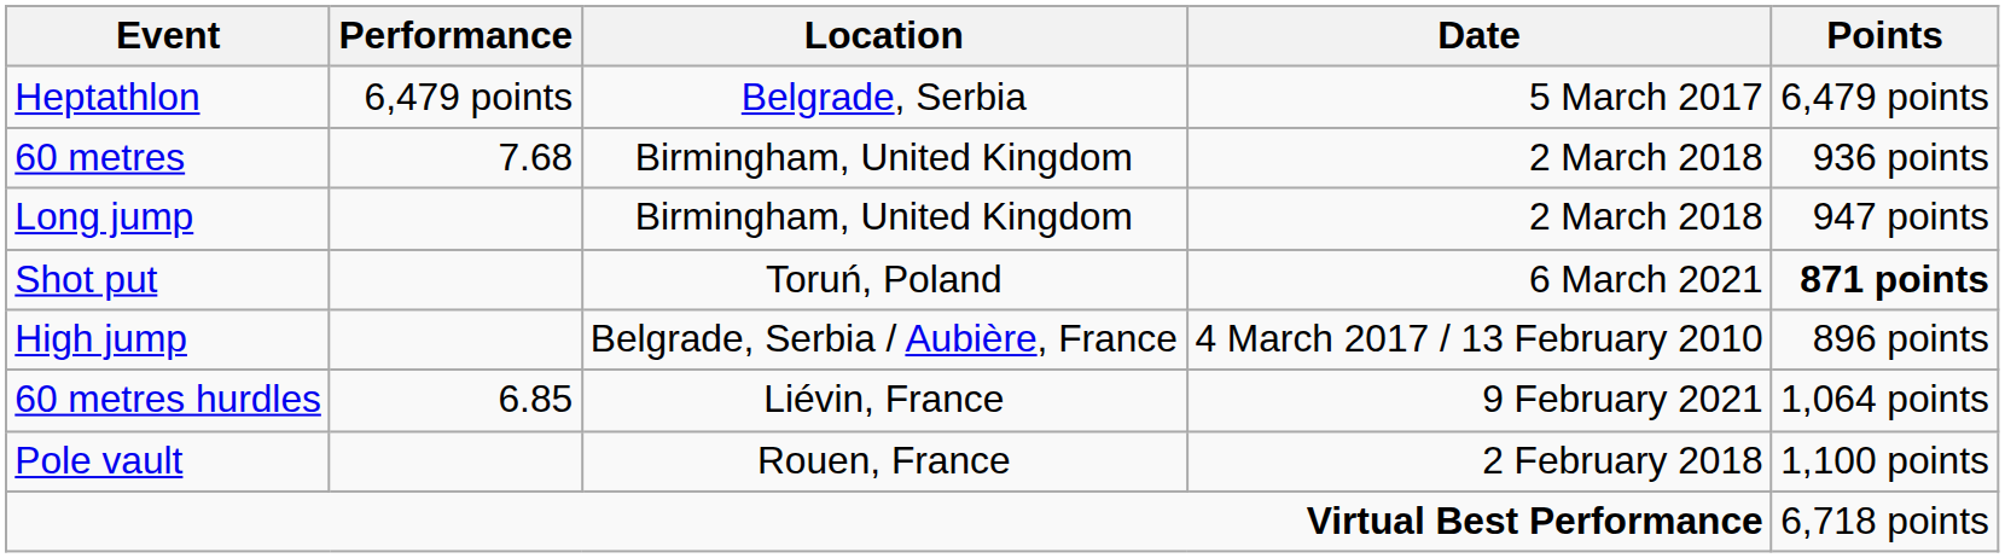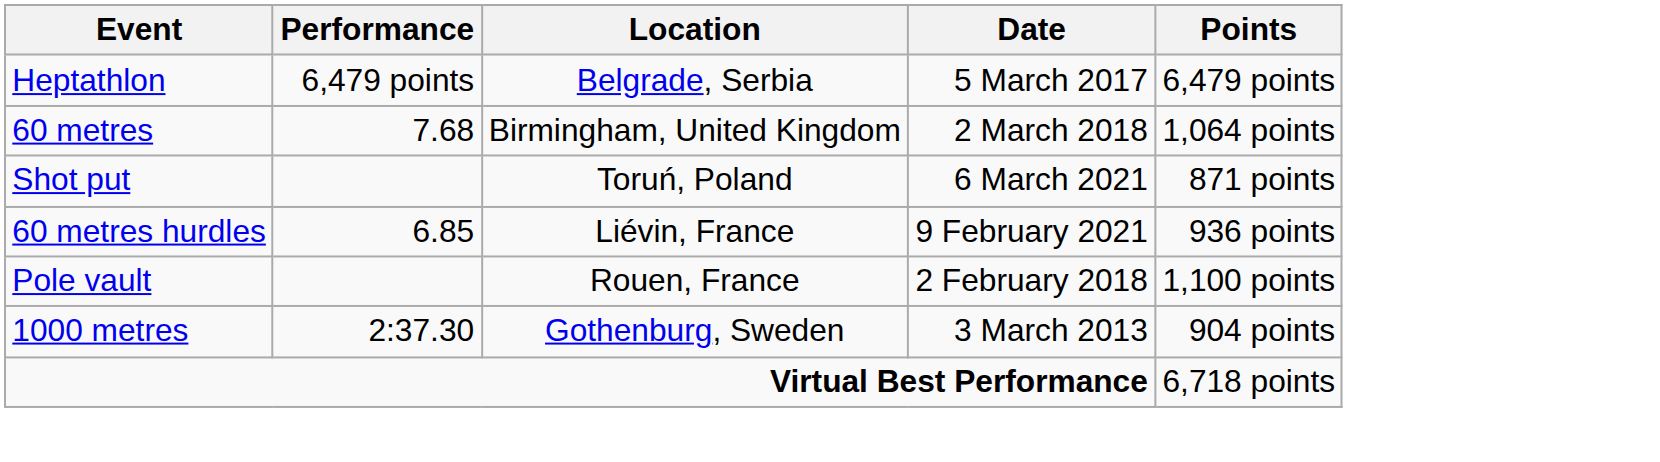 <table class="wikitable">
 <tr>
 <th>Event</th>
 <th>Performance</th>
 <th>Location</th>
 <th>Date</th>
 <th>Points</th>
 </tr>
 <tr>
 <td><a href='#'>Heptathlon</a></td>
 <td align=right>6,479 points</td>
 <td align=center><a href='#'>Belgrade</a>, Serbia</td>
 <td align=right>5 March 2017</td>
 <td align=center>6,479 points</td>
 </tr>
 <tr>
 <td><a href='#'>60 metres</a></td>
 <td align=right>7.68</td>
 <td align=center>Birmingham, United Kingdom</td>
 <td align=right>2 March 2018</td>
-<td align=right>936 points</td>
-</tr>
-<tr>
-<td><a href='#'>Long jump</a></td>
-<td align=right></td>
-<td align=center>Birmingham, United Kingdom</td>
-<td align=right>2 March 2018</td>
-<td align=right>947 points</td>
+<td align=right>1,064 points</td>
 </tr>
 <tr>
 <td><a href='#'>Shot put</a></td>
 <td align=right></td>
 <td align=center>Toruń, Poland</td>
 <td align=right>6 March 2021</td>
-<td align=right><strong>871 points</strong></td>
-</tr>
-<tr>
-<td><a href='#'>High jump</a></td>
-<td align=right></td>
-<td align=center>Belgrade, Serbia / <a href='#'>Aubière</a>, France</td>
-<td align=right>4 March 2017 / 13 February 2010</td>
-<td align=right>896 points</td>
+<td align=right>871 points</td>
 </tr>
 <tr>
 <td><a href='#'>60 metres hurdles</a></td>
 <td align=right>6.85</td>
 <td align=center>Liévin, France</td>
 <td align=right>9 February 2021</td>
-<td align=right>1,064 points</td>
+<td align=right>936 points</td>
 </tr>
 <tr>
 <td><a href='#'>Pole vault</a></td>
 <td align=right></td>
 <td align=center>Rouen, France</td>
 <td align=right>2 February 2018</td>
 <td align=right>1,100 points</td>
 </tr>
 <tr>
+<td><a href='#'>1000 metres</a></td>
+<td align=right>2:37.30</td>
+<td align=center><a href='#'>Gothenburg</a>, Sweden</td>
+<td align=right>3 March 2013</td>
+<td align=right>904 points</td>
+</tr>
+<tr>
 <td colspan=4 align=right><strong>Virtual Best Performance</strong></td>
 <td align=right>6,718 points</td>
 </tr>
 </table>
